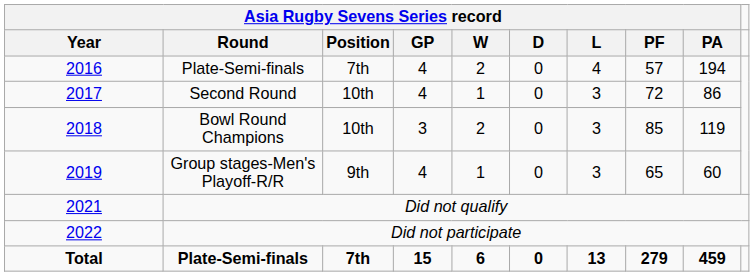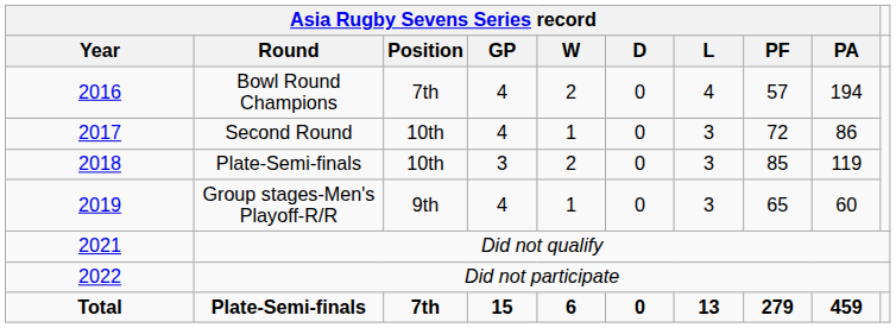 <table class="wikitable" style="text-align:center">
 <tr>
 <th colspan=9><a href='#'>Asia Rugby Sevens Series</a> record</th>
 </tr>
 <tr>
 <th width=150>Year</th>
 <th width=150>Round</th>
 <th width=50>Position</th>
 <th width=50>GP</th>
 <th width=50>W</th>
 <th width=50>D</th>
 <th width=50>L</th>
 <th width=50>PF</th>
 <th width=50>PA</th>
 <td></td>
 </tr>
 <tr>
 <td> <a href='#'>2016</a></td>
-<td>Plate-Semi-finals</td>
+<td>Bowl Round Champions</td>
 <td>7th</td>
 <td>4</td>
 <td>2</td>
 <td>0</td>
 <td>4</td>
 <td>57</td>
 <td>194</td>
 </tr>
 <tr>
 <td> <a href='#'>2017</a></td>
 <td>Second Round</td>
 <td>10th</td>
 <td>4</td>
 <td>1</td>
 <td>0</td>
 <td>3</td>
 <td>72</td>
 <td>86</td>
 </tr>
 <tr>
 <td> <a href='#'>2018</a></td>
-<td>Bowl Round Champions</td>
+<td>Plate-Semi-finals</td>
 <td>10th</td>
 <td>3</td>
 <td>2</td>
 <td>0</td>
 <td>3</td>
 <td>85</td>
 <td>119</td>
 </tr>
 <tr>
 <td> <a href='#'>2019</a></td>
 <td>Group stages-Men's Playoff-R/R</td>
 <td>9th</td>
 <td>4</td>
 <td>1</td>
 <td>0</td>
 <td>3</td>
 <td>65</td>
 <td>60</td>
 </tr>
 <tr>
 <td> <a href='#'>2021</a></td>
 <td colspan=9><em>Did not qualify</em></td>
 </tr>
 <tr>
 <td> <a href='#'>2022</a></td>
 <td colspan=9><em>Did not participate</em></td>
 </tr>
 <tr>
 <td><strong>Total</strong></td>
 <td><strong>Plate-Semi-finals</strong></td>
 <td><strong>7th</strong></td>
 <td><strong>15</strong></td>
 <td><strong>6</strong></td>
 <td><strong>0</strong></td>
 <td><strong>13</strong></td>
 <td><strong>279</strong></td>
 <td><strong>459</strong></td>
 </tr>
 </table>
